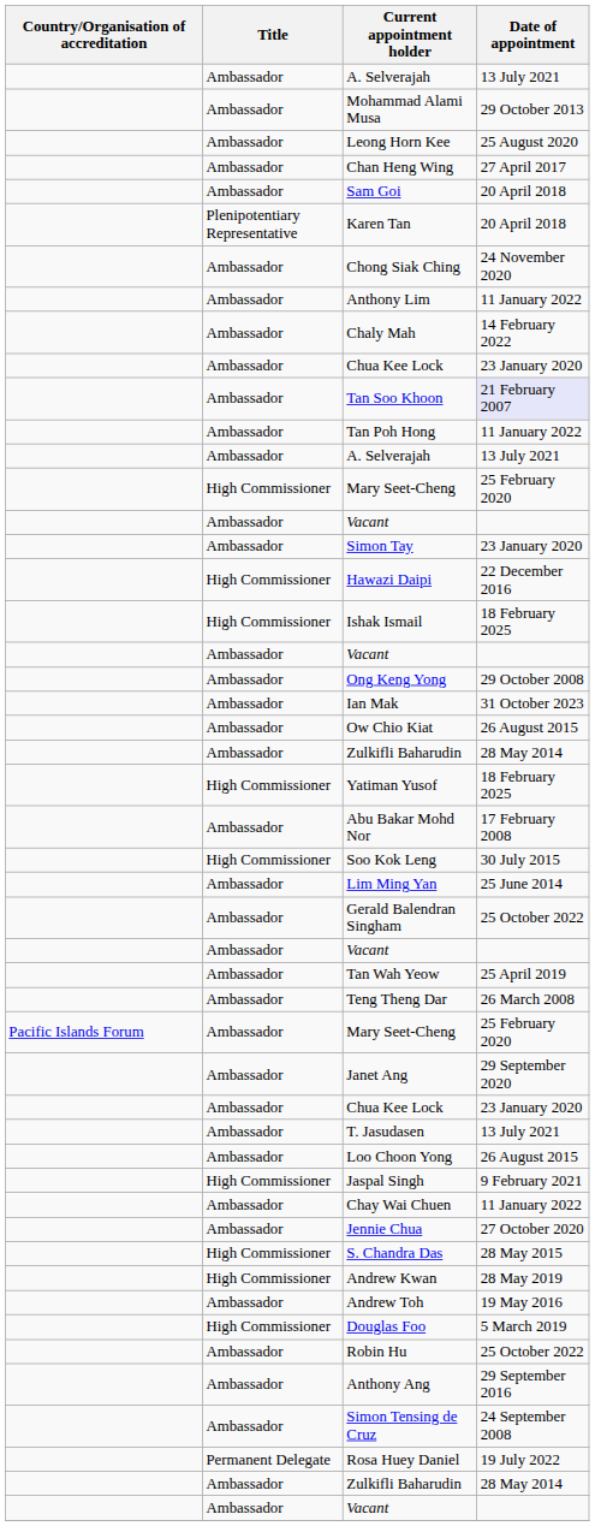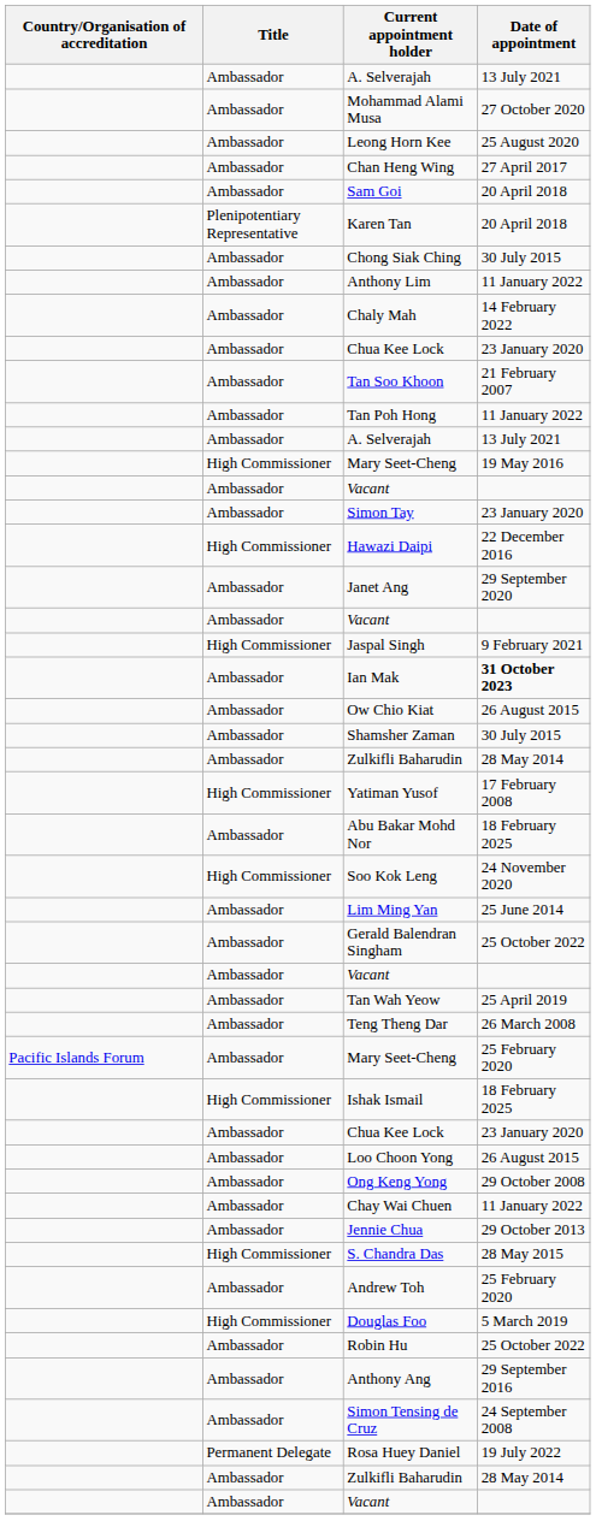 <table class="wikitable">
 <tr>
 <th>Country/Organisation of accreditation</th>
 <th>Title</th>
 <th>Current appointment holder</th>
 <th>Date of appointment</th>
 </tr>
 <tr>
 <td></td>
 <td>Ambassador</td>
 <td>A. Selverajah</td>
 <td>13 July 2021</td>
 </tr>
 <tr>
 <td></td>
 <td>Ambassador</td>
 <td>Mohammad Alami Musa</td>
-<td>29 October 2013</td>
+<td>27 October 2020</td>
 </tr>
 <tr>
 <td></td>
 <td>Ambassador</td>
 <td>Leong Horn Kee</td>
 <td>25 August 2020</td>
 </tr>
 <tr>
 <td></td>
 <td>Ambassador</td>
 <td>Chan Heng Wing</td>
 <td>27 April 2017</td>
 </tr>
 <tr>
 <td></td>
 <td>Ambassador</td>
 <td><a href='#'>Sam Goi</a></td>
 <td>20 April 2018</td>
 </tr>
 <tr>
 <td></td>
 <td>Plenipotentiary Representative</td>
 <td>Karen Tan</td>
 <td>20 April 2018</td>
 </tr>
 <tr>
 <td></td>
 <td>Ambassador</td>
 <td>Chong Siak Ching</td>
-<td>24 November 2020</td>
+<td>30 July 2015</td>
 </tr>
 <tr>
 <td></td>
 <td>Ambassador</td>
 <td>Anthony Lim</td>
 <td>11 January 2022</td>
 </tr>
 <tr>
 <td></td>
 <td>Ambassador</td>
 <td>Chaly Mah</td>
 <td>14 February 2022</td>
 </tr>
 <tr>
 <td></td>
 <td>Ambassador</td>
 <td>Chua Kee Lock</td>
 <td>23 January 2020</td>
 </tr>
 <tr>
 <td></td>
 <td>Ambassador</td>
 <td><a href='#'>Tan Soo Khoon</a></td>
-<td style="background: lavender;">21 February 2007</td>
+<td>21 February 2007</td>
 </tr>
 <tr>
 <td></td>
 <td>Ambassador</td>
 <td>Tan Poh Hong</td>
 <td>11 January 2022</td>
 </tr>
 <tr>
 <td></td>
 <td>Ambassador</td>
 <td>A. Selverajah</td>
 <td>13 July 2021</td>
 </tr>
 <tr>
 <td></td>
 <td>High Commissioner</td>
 <td>Mary Seet-Cheng</td>
-<td>25 February 2020</td>
+<td>19 May 2016</td>
 </tr>
 <tr>
 <td></td>
 <td>Ambassador</td>
 <td><em>Vacant</em></td>
 <td></td>
 </tr>
 <tr>
 <td></td>
 <td>Ambassador</td>
 <td><a href='#'>Simon Tay</a></td>
 <td>23 January 2020</td>
 </tr>
 <tr>
 <td></td>
 <td>High Commissioner</td>
 <td><a href='#'>Hawazi Daipi</a></td>
 <td>22 December 2016</td>
 </tr>
 <tr>
 <td></td>
-<td>High Commissioner</td>
-<td>Ishak Ismail</td>
-<td>18 February 2025</td>
+<td>Ambassador</td>
+<td>Janet Ang</td>
+<td>29 September 2020</td>
 </tr>
 <tr>
 <td></td>
 <td>Ambassador</td>
 <td><em>Vacant</em></td>
 <td></td>
 </tr>
 <tr>
 <td></td>
-<td>Ambassador</td>
-<td><a href='#'>Ong Keng Yong</a></td>
-<td>29 October 2008</td>
+<td>High Commissioner</td>
+<td>Jaspal Singh</td>
+<td>9 February 2021</td>
 </tr>
 <tr>
 <td></td>
 <td>Ambassador</td>
 <td>Ian Mak</td>
-<td>31 October 2023</td>
+<td><strong>31 October 2023</strong></td>
 </tr>
 <tr>
 <td></td>
 <td>Ambassador</td>
 <td>Ow Chio Kiat</td>
 <td>26 August 2015</td>
+</tr>
+<tr>
+<td></td>
+<td>Ambassador</td>
+<td>Shamsher Zaman</td>
+<td>30 July 2015</td>
 </tr>
 <tr>
 <td></td>
 <td>Ambassador</td>
 <td>Zulkifli Baharudin</td>
 <td>28 May 2014</td>
 </tr>
 <tr>
 <td></td>
 <td>High Commissioner</td>
 <td>Yatiman Yusof</td>
-<td>18 February 2025</td>
+<td>17 February 2008</td>
 </tr>
 <tr>
 <td></td>
 <td>Ambassador</td>
 <td>Abu Bakar Mohd Nor</td>
-<td>17 February 2008</td>
+<td>18 February 2025</td>
 </tr>
 <tr>
 <td></td>
 <td>High Commissioner</td>
 <td>Soo Kok Leng</td>
-<td>30 July 2015</td>
+<td>24 November 2020</td>
 </tr>
 <tr>
 <td></td>
 <td>Ambassador</td>
 <td><a href='#'>Lim Ming Yan</a></td>
 <td>25 June 2014</td>
 </tr>
 <tr>
 <td></td>
 <td>Ambassador</td>
 <td>Gerald Balendran Singham</td>
 <td>25 October 2022</td>
 </tr>
 <tr>
 <td></td>
 <td>Ambassador</td>
 <td><em>Vacant</em></td>
 <td></td>
 </tr>
 <tr>
 <td></td>
 <td>Ambassador</td>
 <td>Tan Wah Yeow</td>
 <td>25 April 2019</td>
 </tr>
 <tr>
 <td></td>
 <td>Ambassador</td>
 <td>Teng Theng Dar</td>
 <td>26 March 2008</td>
 </tr>
 <tr>
 <td><a href='#'>Pacific Islands Forum</a></td>
 <td>Ambassador</td>
 <td>Mary Seet-Cheng</td>
 <td>25 February 2020</td>
 </tr>
 <tr>
 <td></td>
-<td>Ambassador</td>
-<td>Janet Ang</td>
-<td>29 September 2020</td>
+<td>High Commissioner</td>
+<td>Ishak Ismail</td>
+<td>18 February 2025</td>
 </tr>
 <tr>
 <td></td>
 <td>Ambassador</td>
 <td>Chua Kee Lock</td>
 <td>23 January 2020</td>
 </tr>
 <tr>
 <td></td>
 <td>Ambassador</td>
-<td>T. Jasudasen</td>
-<td>13 July 2021</td>
-</tr>
-<tr>
-<td></td>
-<td>Ambassador</td>
 <td>Loo Choon Yong</td>
 <td>26 August 2015</td>
 </tr>
 <tr>
 <td></td>
-<td>High Commissioner</td>
-<td>Jaspal Singh</td>
-<td>9 February 2021</td>
+<td>Ambassador</td>
+<td><a href='#'>Ong Keng Yong</a></td>
+<td>29 October 2008</td>
 </tr>
 <tr>
 <td></td>
 <td>Ambassador</td>
 <td>Chay Wai Chuen</td>
 <td>11 January 2022</td>
 </tr>
 <tr>
 <td></td>
 <td>Ambassador</td>
 <td><a href='#'>Jennie Chua</a></td>
-<td>27 October 2020</td>
+<td>29 October 2013</td>
 </tr>
 <tr>
 <td></td>
 <td>High Commissioner</td>
 <td><a href='#'>S. Chandra Das</a></td>
 <td>28 May 2015</td>
 </tr>
 <tr>
 <td></td>
-<td>High Commissioner</td>
-<td>Andrew Kwan</td>
-<td>28 May 2019</td>
-</tr>
-<tr>
-<td></td>
 <td>Ambassador</td>
 <td>Andrew Toh</td>
-<td>19 May 2016</td>
+<td>25 February 2020</td>
 </tr>
 <tr>
 <td></td>
 <td>High Commissioner</td>
 <td><a href='#'>Douglas Foo</a></td>
 <td>5 March 2019</td>
 </tr>
 <tr>
 <td></td>
 <td>Ambassador</td>
 <td>Robin Hu</td>
 <td>25 October 2022</td>
 </tr>
 <tr>
 <td></td>
 <td>Ambassador</td>
 <td>Anthony Ang</td>
 <td>29 September 2016</td>
 </tr>
 <tr>
 <td></td>
 <td>Ambassador</td>
 <td><a href='#'>Simon Tensing de Cruz</a></td>
 <td>24 September 2008</td>
 </tr>
 <tr>
 <td></td>
 <td>Permanent Delegate</td>
 <td>Rosa Huey Daniel</td>
 <td>19 July 2022</td>
 </tr>
 <tr>
 <td></td>
 <td>Ambassador</td>
 <td>Zulkifli Baharudin</td>
 <td>28 May 2014</td>
 </tr>
 <tr>
 <td></td>
 <td>Ambassador</td>
 <td><em>Vacant</em></td>
 <td></td>
 </tr>
 <tr>
 </tr>
 </table>
